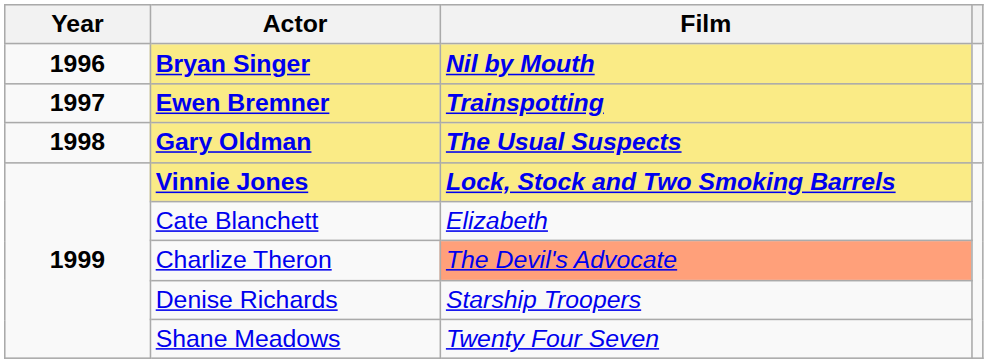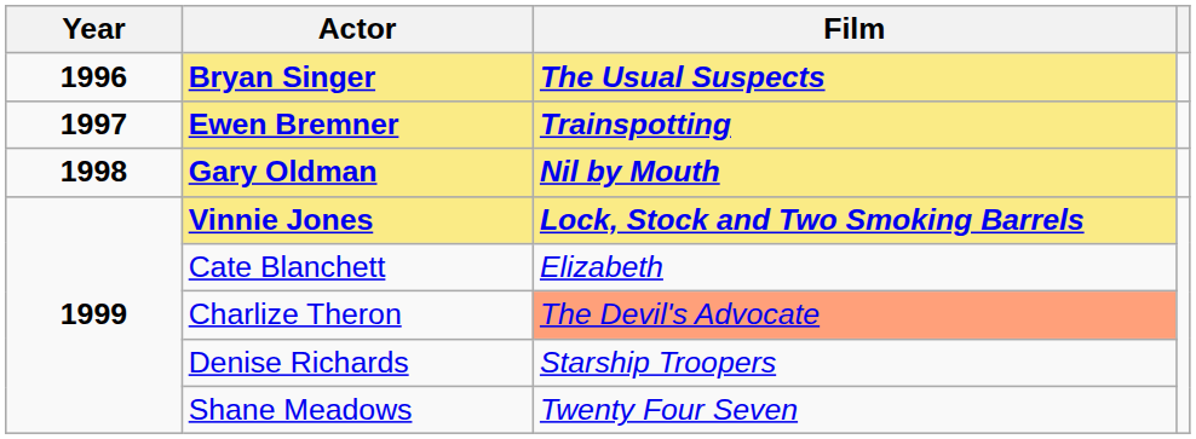 <table class="wikitable" width="50%">
 <tr>
 <th width="15%">Year</th>
 <th width="30%">Actor</th>
 <th width="60%">Film</th>
 <th width="2%"></th>
 </tr>
 <tr>
 <td style="text-align:center"><strong>1996<br> </strong></td>
 <td style="background:#FAEB86"><strong><a href='#'>Bryan Singer</a></strong></td>
-<td style="background:#FAEB86"><strong><em><a href='#'>Nil by Mouth</a></em></strong></td>
+<td style="background:#FAEB86"><strong><em><a href='#'>The Usual Suspects</a></em></strong></td>
 <td style="text-align:center"></td>
 </tr>
 <tr>
 <td style="text-align:center"><strong>1997<br> </strong></td>
 <td style="background:#FAEB86"><strong><a href='#'>Ewen Bremner</a></strong></td>
 <td style="background:#FAEB86"><strong><em><a href='#'>Trainspotting</a></em></strong></td>
 <td style="text-align:center"></td>
 </tr>
 <tr>
 <td style="text-align:center"><strong>1998<br> </strong></td>
 <td style="background:#FAEB86"><strong><a href='#'>Gary Oldman</a></strong></td>
-<td style="background:#FAEB86"><strong><em><a href='#'>The Usual Suspects</a></em></strong></td>
+<td style="background:#FAEB86"><strong><em><a href='#'>Nil by Mouth</a></em></strong></td>
 <td style="text-align:center"></td>
 </tr>
 <tr>
 <td rowspan="5" style="text-align:center"><strong>1999<br> </strong></td>
 <td style="background:#FAEB86"><strong><a href='#'>Vinnie Jones</a></strong></td>
 <td style="background:#FAEB86"><strong><em><a href='#'>Lock, Stock and Two Smoking Barrels</a></em></strong></td>
 <td rowspan="5" style="text-align:center"></td>
 </tr>
 <tr>
 <td><a href='#'>Cate Blanchett</a></td>
 <td><em><a href='#'>Elizabeth</a></em></td>
 </tr>
 <tr>
 <td><a href='#'>Charlize Theron</a></td>
 <td style="background: lightsalmon;"><em><a href='#'>The Devil's Advocate</a></em></td>
 </tr>
 <tr>
 <td><a href='#'>Denise Richards</a></td>
 <td><em><a href='#'>Starship Troopers</a></em></td>
 </tr>
 <tr>
 <td><a href='#'>Shane Meadows</a></td>
 <td><em><a href='#'>Twenty Four Seven</a></em></td>
 </tr>
 </table>
